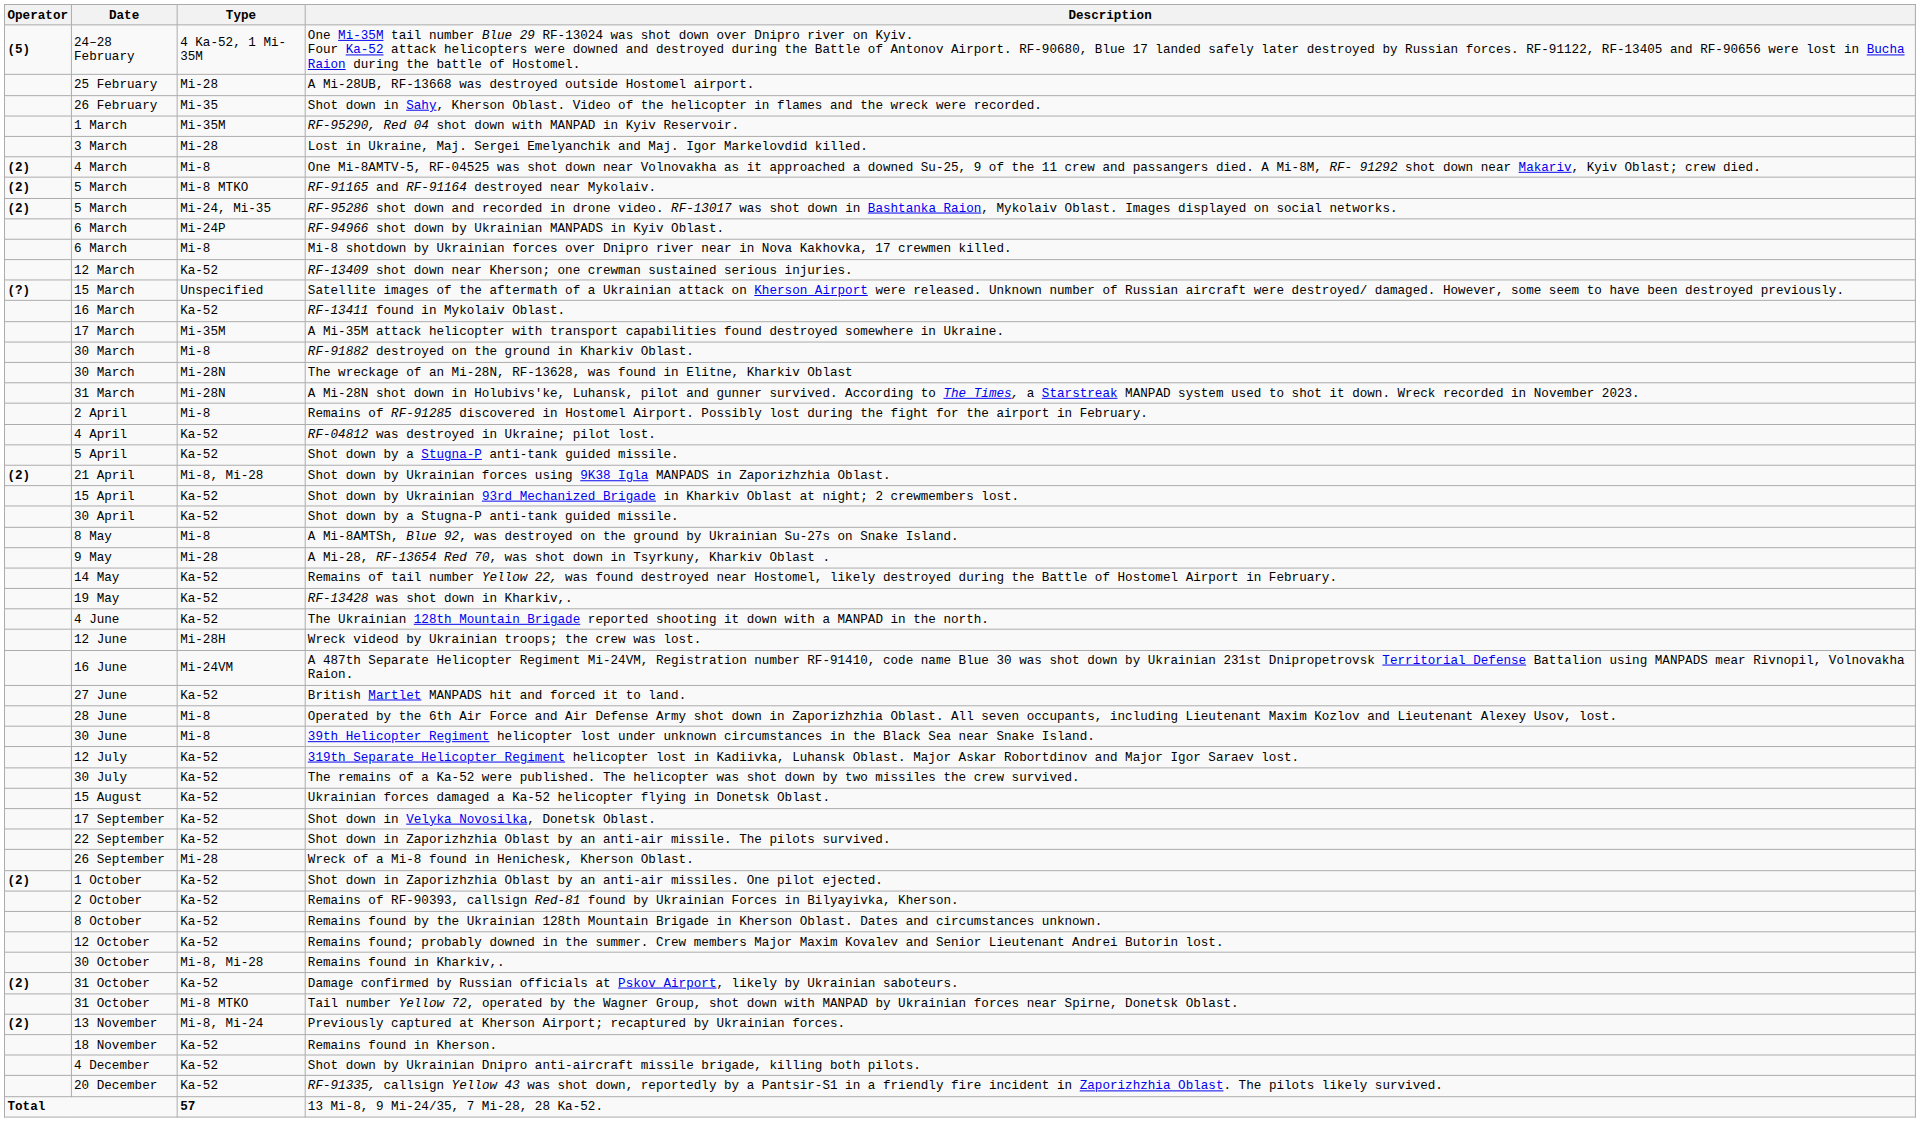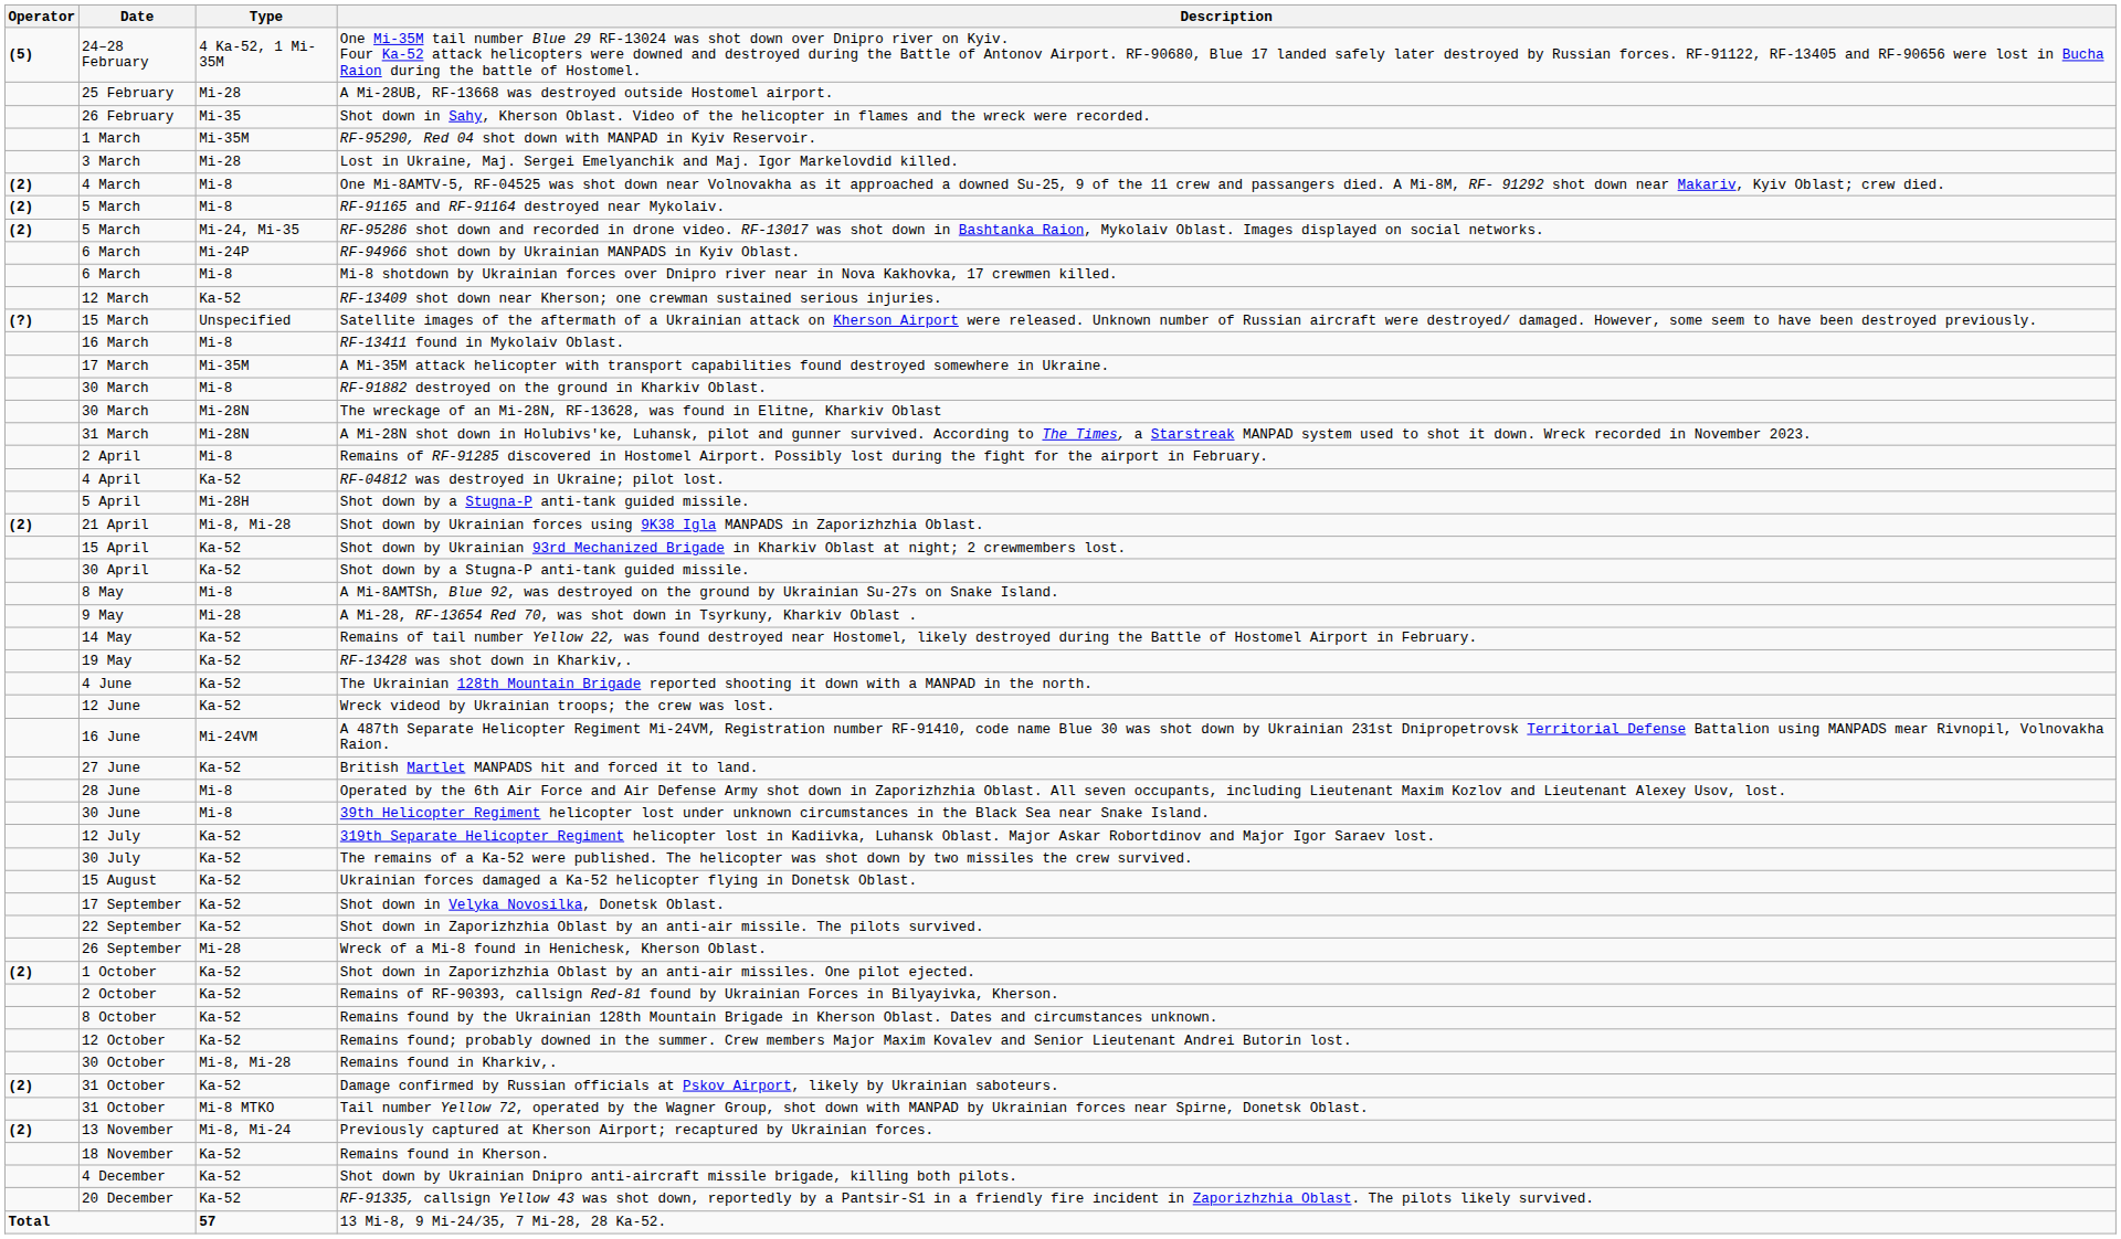 <table class="wikitable">
 <tr>
 <th>Operator</th>
 <th>Date</th>
 <th>Type</th>
 <th>Description</th>
 </tr>
 <tr>
 <td> <strong>(5)</strong></td>
 <td>24–28 February</td>
 <td>4 Ka-52, 1 Mi-35M</td>
 <td>One <a href='#'>Mi-35M</a> tail number <em>Blue 29</em> RF-13024 was shot down over Dnipro river on Kyiv.<br>Four <a href='#'>Ka-52</a> attack helicopters were downed and destroyed during the Battle of Antonov Airport. RF-90680, Blue 17 landed safely later destroyed by Russian forces. RF-91122, RF-13405 and RF-90656 were lost in <a href='#'>Bucha Raion</a> during the battle of Hostomel.</td>
 </tr>
 <tr>
 <td></td>
 <td>25 February</td>
 <td>Mi-28</td>
 <td>A Mi-28UB, RF-13668 was destroyed outside Hostomel airport.</td>
 </tr>
 <tr>
 <td></td>
 <td>26 February</td>
 <td>Mi-35</td>
 <td>Shot down in <a href='#'>Sahy</a>, Kherson Oblast. Video of the helicopter in flames and the wreck were recorded.</td>
 </tr>
 <tr>
 <td></td>
 <td>1 March</td>
 <td>Mi-35M</td>
 <td><em>RF-95290,</em> <em>Red 04</em> shot down with MANPAD in Kyiv Reservoir.</td>
 </tr>
 <tr>
 <td></td>
 <td>3 March</td>
 <td>Mi-28</td>
 <td>Lost in Ukraine, Maj. Sergei Emelyanchik and Maj. Igor Markelovdid killed.</td>
 </tr>
 <tr>
 <td> <strong>(2)</strong></td>
 <td>4 March</td>
 <td>Mi-8</td>
 <td>One Mi-8AMTV-5, RF-04525 was shot down near Volnovakha as it approached a downed Su-25, 9 of the 11 crew and passangers died. A Mi-8M, <em>RF- 91292</em> shot down near <a href='#'>Makariv</a>, Kyiv Oblast; crew died.</td>
 </tr>
 <tr>
 <td> <strong>(2)</strong></td>
 <td>5 March</td>
-<td>Mi-8 MTKO</td>
+<td>Mi-8</td>
 <td><em>RF-91165</em> and <em>RF-91164</em> destroyed near Mykolaiv.</td>
 </tr>
 <tr>
 <td> <strong>(2)</strong></td>
 <td>5 March</td>
 <td>Mi-24, Mi-35</td>
 <td><em>RF-95286</em> shot down and recorded in drone video. <em>RF-13017</em> was shot down in <a href='#'>Bashtanka Raion</a>, Mykolaiv Oblast. Images displayed on social networks.</td>
 </tr>
 <tr>
 <td></td>
 <td>6 March</td>
 <td>Mi-24P</td>
 <td><em>RF-94966</em> shot down by Ukrainian MANPADS in Kyiv Oblast.</td>
 </tr>
 <tr>
 <td></td>
 <td>6 March</td>
 <td>Mi-8</td>
 <td>Mi-8 shotdown by Ukrainian forces over Dnipro river near in Nova Kakhovka, 17 crewmen killed.</td>
 </tr>
 <tr>
 <td></td>
 <td>12 March</td>
 <td>Ka-52</td>
 <td><em>RF-13409</em> shot down near Kherson; one crewman sustained serious injuries.</td>
 </tr>
 <tr>
 <td> <strong>(?)</strong></td>
 <td>15 March</td>
 <td>Unspecified</td>
 <td>Satellite images of the aftermath of a Ukrainian attack on <a href='#'>Kherson Airport</a> were released. Unknown number of Russian aircraft were destroyed/ damaged. However, some seem to have been destroyed previously.</td>
 </tr>
 <tr>
 <td></td>
 <td>16 March</td>
-<td>Ka-52</td>
+<td>Mi-8</td>
 <td><em>RF-13411</em> found in Mykolaiv Oblast.</td>
 </tr>
 <tr>
 <td></td>
 <td>17 March</td>
 <td>Mi-35M</td>
 <td>A Mi-35M attack helicopter with transport capabilities found destroyed somewhere in Ukraine.</td>
 </tr>
 <tr>
 <td></td>
 <td>30 March</td>
 <td>Mi-8</td>
 <td><em>RF-91882</em> destroyed on the ground in Kharkiv Oblast.</td>
 </tr>
 <tr>
 <td></td>
 <td>30 March</td>
 <td>Mi-28N</td>
 <td>The wreckage of an Mi-28N, RF-13628, was found in Elitne, Kharkiv Oblast</td>
 </tr>
 <tr>
 <td></td>
 <td>31 March</td>
 <td>Mi-28N</td>
 <td>A Mi-28N shot down in Holubivs'ke, Luhansk, pilot and gunner survived. According to <em><a href='#'>The Times</a>,</em> a <a href='#'>Starstreak</a> MANPAD system used to shot it down. Wreck recorded in November 2023.</td>
 </tr>
 <tr>
 <td></td>
 <td>2 April</td>
 <td>Mi-8</td>
 <td>Remains of <em>RF-91285</em> discovered in Hostomel Airport. Possibly lost during the fight for the airport in February.</td>
 </tr>
 <tr>
 <td></td>
 <td>4 April</td>
 <td>Ka-52</td>
 <td><em>RF-04812</em> was destroyed in Ukraine; pilot lost.</td>
 </tr>
 <tr>
 <td></td>
 <td>5 April</td>
-<td>Ka-52</td>
+<td>Mi-28H</td>
 <td>Shot down by a <a href='#'>Stugna-P</a> anti-tank guided missile.</td>
 </tr>
 <tr>
 <td> <strong>(2)</strong></td>
 <td>21 April</td>
 <td>Mi-8, Mi-28</td>
 <td>Shot down by Ukrainian forces using <a href='#'>9K38 Igla</a> MANPADS in Zaporizhzhia Oblast.</td>
 </tr>
 <tr>
 <td></td>
 <td>15 April</td>
 <td>Ka-52</td>
 <td>Shot down by Ukrainian <a href='#'>93rd Mechanized Brigade</a> in Kharkiv Oblast at night; 2 crewmembers lost.</td>
 </tr>
 <tr>
 <td></td>
 <td>30 April</td>
 <td>Ka-52</td>
 <td>Shot down by a Stugna-P anti-tank guided missile.</td>
 </tr>
 <tr>
 <td></td>
 <td>8 May</td>
 <td>Mi-8</td>
 <td>A Mi-8AMTSh, <em>Blue 92</em>, was destroyed on the ground by Ukrainian Su-27s on Snake Island.</td>
 </tr>
 <tr>
 <td></td>
 <td>9 May</td>
 <td>Mi-28</td>
 <td>A Mi-28, <em>RF-13654</em> <em>Red 70</em>,  was shot down in Tsyrkuny, Kharkiv Oblast .</td>
 </tr>
 <tr>
 <td></td>
 <td>14 May</td>
 <td>Ka-52</td>
 <td>Remains of tail number <em>Yellow 22,</em> was found destroyed near Hostomel, likely destroyed during the Battle of Hostomel Airport in February.</td>
 </tr>
 <tr>
 <td></td>
 <td>19 May</td>
 <td>Ka-52</td>
 <td><em>RF-13428</em> was shot down in Kharkiv,.</td>
 </tr>
 <tr>
 <td></td>
 <td>4 June</td>
 <td>Ka-52</td>
 <td>The Ukrainian <a href='#'>128th Mountain Brigade</a> reported shooting it down with a MANPAD in the north.</td>
 </tr>
 <tr>
 <td></td>
 <td>12 June</td>
-<td>Mi-28H</td>
+<td>Ka-52</td>
 <td>Wreck videod by Ukrainian troops; the crew was lost.</td>
 </tr>
 <tr>
 <td></td>
 <td>16 June</td>
 <td>Mi-24VM</td>
 <td>A 487th Separate Helicopter Regiment Mi-24VM, Registration number RF-91410, code name Blue 30 was shot down by Ukrainian 231st Dnipropetrovsk <a href='#'>Territorial Defense</a> Battalion using MANPADS mear Rivnopil, Volnovakha Raion.</td>
 </tr>
 <tr>
 <td></td>
 <td>27 June</td>
 <td>Ka-52</td>
 <td>British <a href='#'>Martlet</a> MANPADS hit and forced it to land.</td>
 </tr>
 <tr>
 <td></td>
 <td>28 June</td>
 <td>Mi-8</td>
 <td>Operated by the 6th Air Force and Air Defense Army shot down in Zaporizhzhia Oblast. All seven occupants, including Lieutenant Maxim Kozlov and Lieutenant Alexey Usov, lost.</td>
 </tr>
 <tr>
 <td></td>
 <td>30 June</td>
 <td>Mi-8</td>
 <td><a href='#'>39th Helicopter Regiment</a> helicopter lost under unknown circumstances in the Black Sea near Snake Island.</td>
 </tr>
 <tr>
 <td></td>
 <td>12 July</td>
 <td>Ka-52</td>
 <td><a href='#'>319th Separate Helicopter Regiment</a> helicopter lost in Kadiivka, Luhansk Oblast. Major Askar Robortdinov and Major Igor Saraev lost.</td>
 </tr>
 <tr>
 <td></td>
 <td>30 July</td>
 <td>Ka-52</td>
 <td>The remains of a Ka-52 were published. The helicopter was shot down by two missiles the crew survived.</td>
 </tr>
 <tr>
 <td></td>
 <td>15 August</td>
 <td>Ka-52</td>
 <td>Ukrainian forces damaged a Ka-52 helicopter flying in Donetsk Oblast.</td>
 </tr>
 <tr>
 <td></td>
 <td>17 September</td>
 <td>Ka-52</td>
 <td>Shot down in <a href='#'>Velyka Novosilka</a>, Donetsk Oblast.</td>
 </tr>
 <tr>
 <td></td>
 <td>22 September</td>
 <td>Ka-52</td>
 <td>Shot down in Zaporizhzhia Oblast by an anti-air missile. The pilots survived.</td>
 </tr>
 <tr>
 <td></td>
 <td>26 September</td>
 <td>Mi-28</td>
 <td>Wreck of a Mi-8 found in Henichesk, Kherson Oblast.</td>
 </tr>
 <tr>
 <td> <strong>(2)</strong></td>
 <td>1 October</td>
 <td>Ka-52</td>
 <td>Shot down in Zaporizhzhia Oblast by an anti-air missiles. One pilot ejected.</td>
 </tr>
 <tr>
 <td></td>
 <td>2 October</td>
 <td>Ka-52</td>
 <td>Remains of RF-90393, callsign <em>Red-81</em> found by Ukrainian Forces in Bilyayivka, Kherson.</td>
 </tr>
 <tr>
 <td></td>
 <td>8 October</td>
 <td>Ka-52</td>
 <td>Remains found by the Ukrainian 128th Mountain Brigade in Kherson Oblast. Dates and circumstances unknown.</td>
 </tr>
 <tr>
 <td></td>
 <td>12 October</td>
 <td>Ka-52</td>
 <td>Remains found; probably downed in the summer. Crew members Major Maxim Kovalev and Senior Lieutenant Andrei Butorin lost.</td>
 </tr>
 <tr>
 <td></td>
 <td>30 October</td>
 <td>Mi-8, Mi-28</td>
 <td>Remains found in Kharkiv,.</td>
 </tr>
 <tr>
 <td> <strong>(2)</strong></td>
 <td>31 October</td>
 <td>Ka-52</td>
 <td>Damage confirmed by Russian officials at <a href='#'>Pskov Airport</a>, likely by Ukrainian saboteurs.</td>
 </tr>
 <tr>
 <td><span></span></td>
 <td>31 October</td>
 <td>Mi-8 MTKO</td>
 <td>Tail number <em>Yellow 72</em>, operated by the Wagner Group, shot down with MANPAD by Ukrainian forces near Spirne, Donetsk Oblast.</td>
 </tr>
 <tr>
 <td> <strong>(2)</strong></td>
 <td>13 November</td>
 <td>Mi-8, Mi-24</td>
 <td>Previously captured at Kherson Airport; recaptured by Ukrainian forces.</td>
 </tr>
 <tr>
 <td></td>
 <td>18 November</td>
 <td>Ka-52</td>
 <td>Remains found in Kherson.</td>
 </tr>
 <tr>
 <td></td>
 <td>4 December</td>
 <td>Ka-52</td>
 <td>Shot down by Ukrainian Dnipro anti-aircraft missile brigade, killing both pilots.</td>
 </tr>
 <tr>
 <td></td>
 <td>20 December</td>
 <td>Ka-52</td>
 <td><em>RF-91335,</em> callsign <em>Yellow 43</em> was shot down, reportedly by a Pantsir-S1 in a friendly fire incident in <a href='#'>Zaporizhzhia Oblast</a>. The pilots likely survived.</td>
 </tr>
 <tr>
 <td colspan="2"><strong>Total</strong></td>
 <td><strong>57</strong></td>
 <td>13 Mi-8, 9 Mi-24/35, 7 Mi-28, 28 Ka-52.</td>
 </tr>
 </table>
